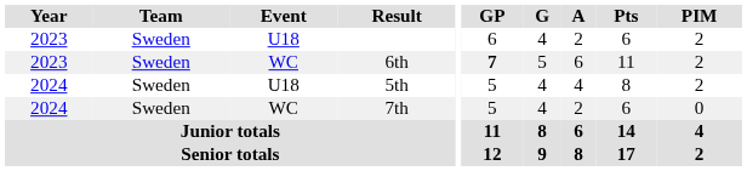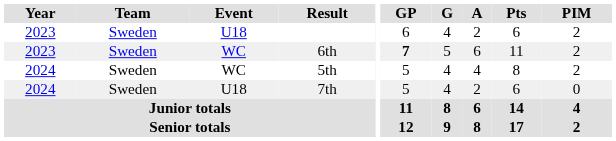 <table border="0" cellpadding="1" cellspacing="0" ID="Table3" style="text-align:center; width:40em">
 <tr ALIGN="center" bgcolor="#e0e0e0">
 <th>Year</th>
 <th>Team</th>
 <th>Event</th>
 <th>Result</th>
 <th rowspan="99" bgcolor="#ffffff"></th>
 <th>GP</th>
 <th>G</th>
 <th>A</th>
 <th>Pts</th>
 <th>PIM</th>
 </tr>
 <tr>
 <td><a href='#'>2023</a></td>
 <td><a href='#'>Sweden</a></td>
 <td><a href='#'>U18</a></td>
 <td></td>
 <td>6</td>
 <td>4</td>
 <td>2</td>
 <td>6</td>
 <td>2</td>
 </tr>
 <tr bgcolor="#f0f0f0">
 <td><a href='#'>2023</a></td>
 <td><a href='#'>Sweden</a></td>
 <td><a href='#'>WC</a></td>
 <td>6th</td>
 <td><strong>7</strong></td>
 <td>5</td>
 <td>6</td>
 <td>11</td>
 <td>2</td>
 </tr>
 <tr>
 <td><a href='#'>2024</a></td>
 <td>Sweden</td>
-<td>U18</td>
+<td>WC</td>
 <td>5th</td>
 <td>5</td>
 <td>4</td>
 <td>4</td>
 <td>8</td>
 <td>2</td>
 </tr>
 <tr bgcolor="#f0f0f0">
 <td><a href='#'>2024</a></td>
 <td>Sweden</td>
-<td>WC</td>
+<td>U18</td>
 <td>7th</td>
 <td>5</td>
 <td>4</td>
 <td>2</td>
 <td>6</td>
 <td>0</td>
 </tr>
 <tr bgcolor="#e0e0e0">
 <th colspan="4">Junior totals</th>
 <th>11</th>
 <th>8</th>
 <th>6</th>
 <th>14</th>
 <th>4</th>
 </tr>
 <tr bgcolor="#e0e0e0">
 <th colspan="4">Senior totals</th>
 <th>12</th>
 <th>9</th>
 <th>8</th>
 <th>17</th>
 <th>2</th>
 </tr>
 </table>
